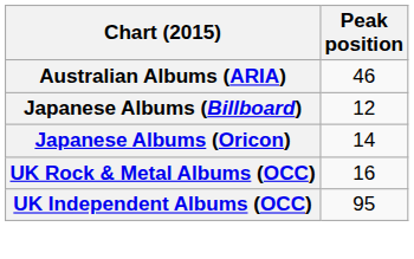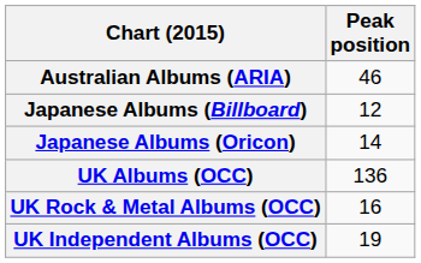 <table class="wikitable sortable plainrowheaders" style="text-align:center">
 <tr>
 <th scope="col">Chart (2015)</th>
 <th scope="col">Peak<br> position</th>
 </tr>
 <tr>
 <th scope="row">Australian Albums (<a href='#'>ARIA</a>)</th>
 <td>46</td>
 </tr>
 <tr>
 <th scope="row">Japanese Albums (<em><a href='#'>Billboard</a></em>)</th>
 <td>12</td>
 </tr>
 <tr>
 <th scope="row"><a href='#'>Japanese Albums</a> (<a href='#'>Oricon</a>)</th>
 <td>14</td>
 </tr>
 <tr>
+<th scope="row"><a href='#'>UK Albums</a> (<a href='#'>OCC</a>)</th>
+<td>136</td>
+</tr>
+<tr>
 <th scope="row"><a href='#'>UK Rock & Metal Albums</a> (<a href='#'>OCC</a>)</th>
 <td>16</td>
 </tr>
 <tr>
 <th scope="row"><a href='#'>UK Independent Albums</a> (<a href='#'>OCC</a>)</th>
-<td>95</td>
+<td>19</td>
 </tr>
 </table>
